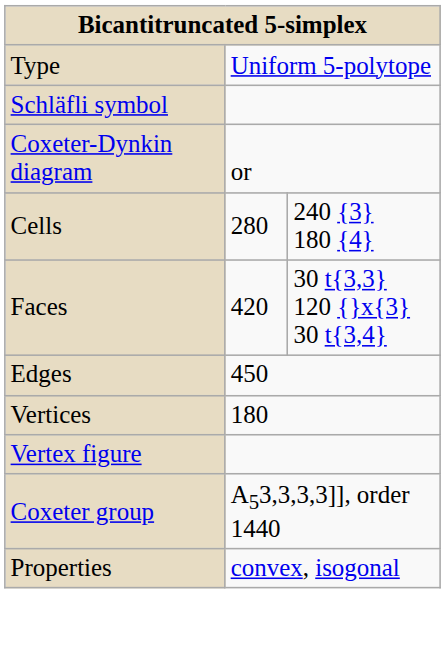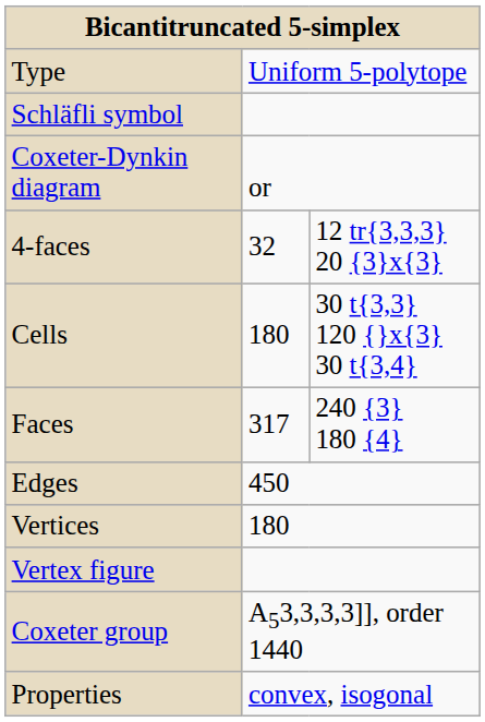 <table class="wikitable" align="right" style="margin-left:10px" width="280">
 <tr>
 <td bgcolor=#e7dcc3 align=center colspan=3><strong>Bicantitruncated 5-simplex</strong></td>
 </tr>
 <tr>
 <td bgcolor=#e7dcc3>Type</td>
 <td colspan=2><a href='#'>Uniform 5-polytope</a></td>
 </tr>
 <tr>
 <td bgcolor=#e7dcc3><a href='#'>Schläfli symbol</a></td>
 <td colspan=2></td>
 </tr>
 <tr>
 <td bgcolor=#e7dcc3><a href='#'>Coxeter-Dynkin diagram</a></td>
 <td colspan=2><br>or </td>
 </tr>
 <tr>
+<td bgcolor=#e7dcc3>4-faces</td>
+<td>32</td>
+<td>12 <a href='#'>tr{3,3,3}</a><br>20 <a href='#'>{3}x{3}</a></td>
+</tr>
+<tr>
 <td bgcolor=#e7dcc3>Cells</td>
-<td>280</td>
-<td>240 <a href='#'>{3}</a><br>180 <a href='#'>{4}</a></td>
+<td>180</td>
+<td>30 <a href='#'>t{3,3}</a><br>120 <a href='#'>{}x{3}</a><br>30 <a href='#'>t{3,4}</a></td>
 </tr>
 <tr>
 <td bgcolor=#e7dcc3>Faces</td>
-<td>420</td>
-<td>30 <a href='#'>t{3,3}</a><br>120 <a href='#'>{}x{3}</a><br>30 <a href='#'>t{3,4}</a></td>
+<td>317</td>
+<td>240 <a href='#'>{3}</a><br>180 <a href='#'>{4}</a></td>
 </tr>
 <tr>
 <td bgcolor=#e7dcc3>Edges</td>
 <td colspan=2>450</td>
 </tr>
 <tr>
 <td bgcolor=#e7dcc3>Vertices</td>
 <td colspan=2>180</td>
 </tr>
 <tr>
 <td bgcolor=#e7dcc3><a href='#'>Vertex figure</a></td>
 <td colspan=2></td>
 </tr>
 <tr>
 <td bgcolor=#e7dcc3><a href='#'>Coxeter group</a></td>
 <td colspan=2>A<sub>5</sub>3,3,3,3]], order 1440</td>
 </tr>
 <tr>
 <td bgcolor=#e7dcc3>Properties</td>
 <td colspan=2><a href='#'>convex</a>, <a href='#'>isogonal</a></td>
 </tr>
 </table>
